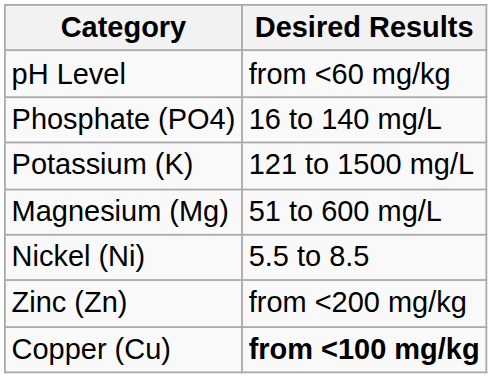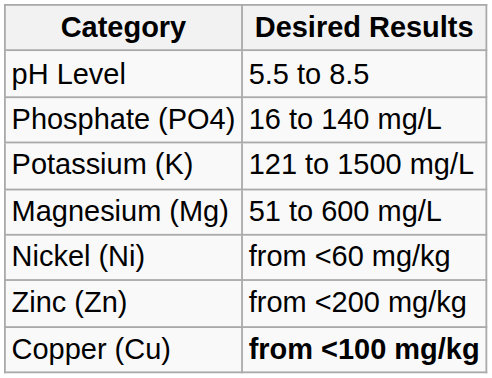 <table class="wikitable">
 <tr>
 <th>Category</th>
 <th>Desired Results</th>
 </tr>
 <tr>
 <td>pH Level</td>
-<td>from <60 mg/kg</td>
+<td>5.5 to 8.5</td>
 </tr>
 <tr>
 <td>Phosphate (PO4)</td>
 <td>16 to 140 mg/L</td>
 </tr>
 <tr>
 <td>Potassium (K)</td>
 <td>121 to 1500 mg/L</td>
 </tr>
 <tr>
 <td>Magnesium (Mg)</td>
 <td>51 to 600 mg/L</td>
 </tr>
 <tr>
 <td>Nickel (Ni)</td>
-<td>5.5 to 8.5</td>
+<td>from <60 mg/kg</td>
 </tr>
 <tr>
 <td>Zinc (Zn)</td>
 <td>from <200 mg/kg</td>
 </tr>
 <tr>
 <td>Copper (Cu)</td>
 <td><strong>from <100 mg/kg</strong></td>
 </tr>
 </table>
